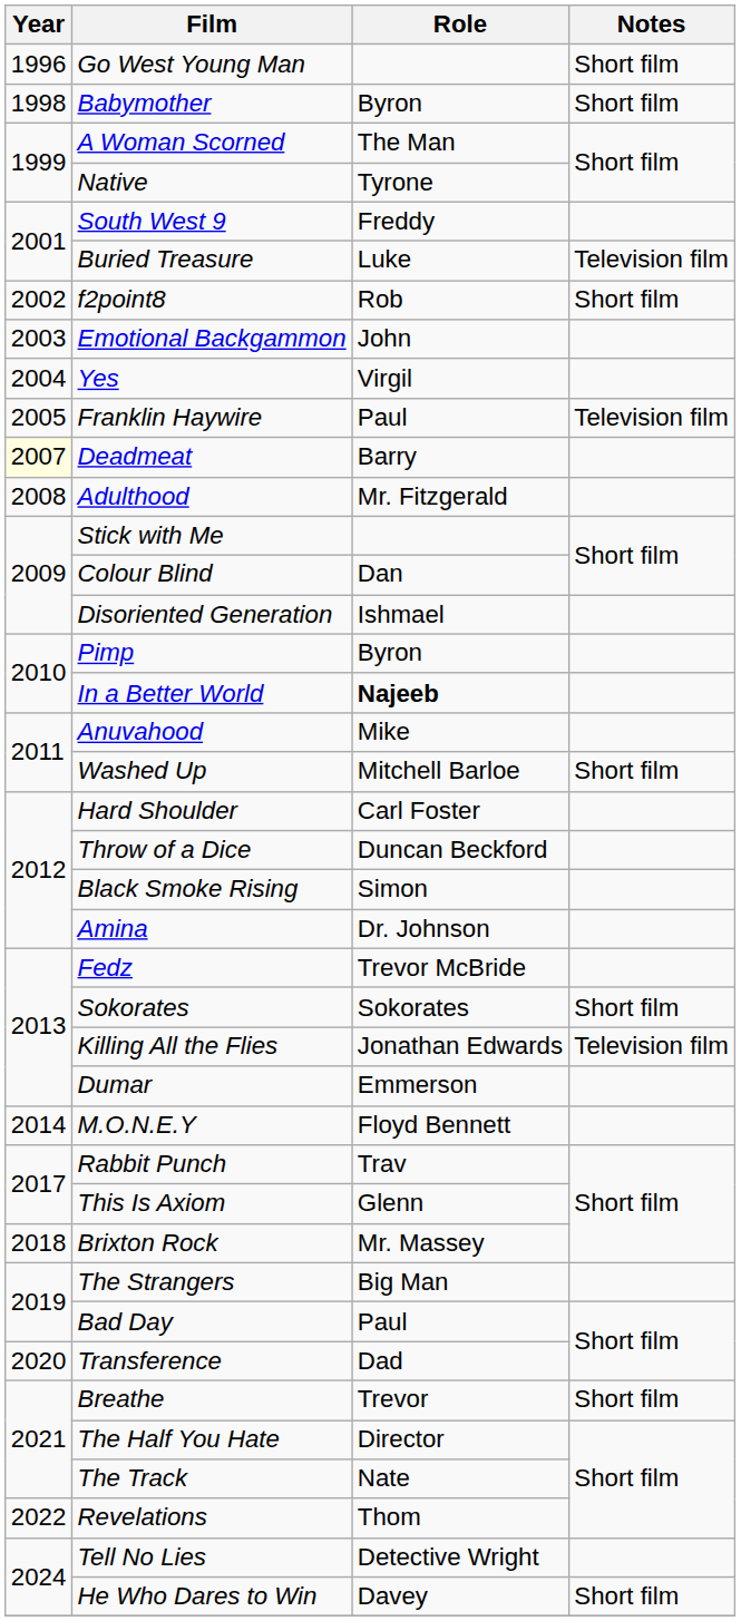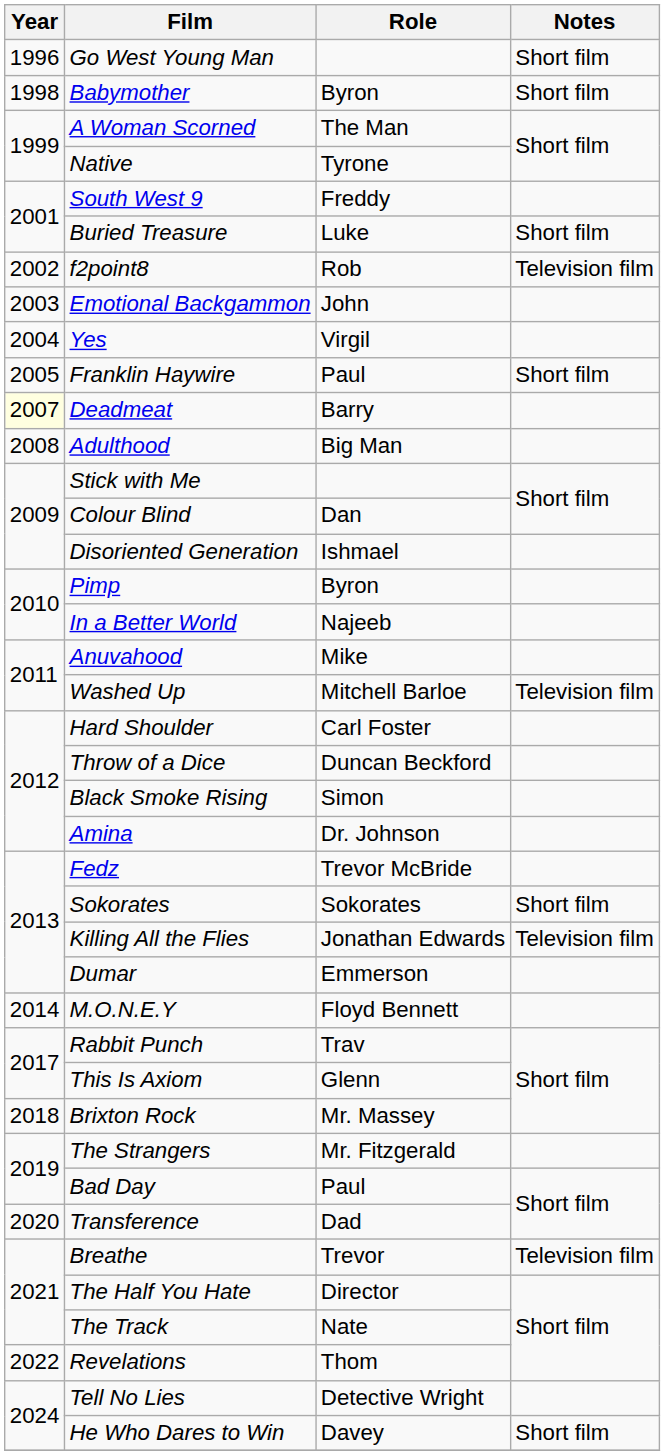 <table class="wikitable">
 <tr>
 <th>Year</th>
 <th>Film</th>
 <th>Role</th>
 <th>Notes</th>
 </tr>
 <tr>
 <td>1996</td>
 <td><em>Go West Young Man</em></td>
 <td></td>
 <td>Short film</td>
 </tr>
 <tr>
 <td>1998</td>
 <td><em><a href='#'>Babymother</a></em></td>
 <td>Byron</td>
 <td>Short film</td>
 </tr>
 <tr>
 <td rowspan="2">1999</td>
 <td><em><a href='#'>A Woman Scorned</a></em></td>
 <td>The Man</td>
 <td rowspan="2">Short film</td>
 </tr>
 <tr>
 <td><em>Native</em></td>
 <td>Tyrone</td>
 </tr>
 <tr>
 <td rowspan="2">2001</td>
 <td><em><a href='#'>South West 9</a></em></td>
 <td>Freddy</td>
 <td></td>
 </tr>
 <tr>
 <td><em>Buried Treasure</em></td>
 <td>Luke</td>
-<td>Television film</td>
+<td>Short film</td>
 </tr>
 <tr>
 <td>2002</td>
 <td><em>f2point8</em></td>
 <td>Rob</td>
-<td>Short film</td>
+<td>Television film</td>
 </tr>
 <tr>
 <td>2003</td>
 <td><em><a href='#'>Emotional Backgammon</a></em></td>
 <td>John</td>
 <td></td>
 </tr>
 <tr>
 <td>2004</td>
 <td><em><a href='#'>Yes</a></em></td>
 <td>Virgil</td>
 <td></td>
 </tr>
 <tr>
 <td>2005</td>
 <td><em>Franklin Haywire</em></td>
 <td>Paul</td>
-<td>Television film</td>
+<td>Short film</td>
 </tr>
 <tr>
 <td style="background: lightyellow;">2007</td>
 <td><em><a href='#'>Deadmeat</a></em></td>
 <td>Barry</td>
 <td></td>
 </tr>
 <tr>
 <td>2008</td>
 <td><em><a href='#'>Adulthood</a></em></td>
-<td>Mr. Fitzgerald</td>
+<td>Big Man</td>
 <td></td>
 </tr>
 <tr>
 <td rowspan="3">2009</td>
 <td><em>Stick with Me</em></td>
 <td></td>
 <td rowspan="2">Short film</td>
 </tr>
 <tr>
 <td><em>Colour Blind</em></td>
 <td>Dan</td>
 </tr>
 <tr>
 <td><em>Disoriented Generation</em></td>
 <td>Ishmael</td>
 <td></td>
 </tr>
 <tr>
 <td rowspan="2">2010</td>
 <td><em><a href='#'>Pimp</a></em></td>
 <td>Byron</td>
 <td></td>
 </tr>
 <tr>
 <td><em><a href='#'>In a Better World</a></em></td>
-<td><strong>Najeeb</strong></td>
+<td>Najeeb</td>
 <td></td>
 </tr>
 <tr>
 <td rowspan="2">2011</td>
 <td><em><a href='#'>Anuvahood</a></em></td>
 <td>Mike</td>
 <td></td>
 </tr>
 <tr>
 <td><em>Washed Up</em></td>
 <td>Mitchell Barloe</td>
-<td>Short film</td>
+<td>Television film</td>
 </tr>
 <tr>
 <td rowspan="4">2012</td>
 <td><em>Hard Shoulder</em></td>
 <td>Carl Foster</td>
 <td></td>
 </tr>
 <tr>
 <td><em>Throw of a Dice</em></td>
 <td>Duncan Beckford</td>
 <td></td>
 </tr>
 <tr>
 <td><em>Black Smoke Rising</em></td>
 <td>Simon</td>
 <td></td>
 </tr>
 <tr>
 <td><em><a href='#'>Amina</a></em></td>
 <td>Dr. Johnson</td>
 <td></td>
 </tr>
 <tr>
 <td rowspan="4">2013</td>
 <td><em><a href='#'>Fedz</a></em></td>
 <td>Trevor McBride</td>
 <td></td>
 </tr>
 <tr>
 <td><em>Sokorates</em></td>
 <td>Sokorates</td>
 <td>Short film</td>
 </tr>
 <tr>
 <td><em>Killing All the Flies</em></td>
 <td>Jonathan Edwards</td>
 <td>Television film</td>
 </tr>
 <tr>
 <td><em>Dumar</em></td>
 <td>Emmerson</td>
 <td></td>
 </tr>
 <tr>
 <td>2014</td>
 <td><em>M.O.N.E.Y</em></td>
 <td>Floyd Bennett</td>
 <td></td>
 </tr>
 <tr>
 <td rowspan="2">2017</td>
 <td><em>Rabbit Punch</em></td>
 <td>Trav</td>
 <td rowspan="3">Short film</td>
 </tr>
 <tr>
 <td><em>This Is Axiom</em></td>
 <td>Glenn</td>
 </tr>
 <tr>
 <td>2018</td>
 <td><em>Brixton Rock</em></td>
 <td>Mr. Massey</td>
 </tr>
 <tr>
 <td rowspan="2">2019</td>
 <td><em>The Strangers</em></td>
-<td>Big Man</td>
+<td>Mr. Fitzgerald</td>
 <td></td>
 </tr>
 <tr>
 <td><em>Bad Day</em></td>
 <td>Paul</td>
 <td rowspan="2">Short film</td>
 </tr>
 <tr>
 <td>2020</td>
 <td><em>Transference</em></td>
 <td>Dad</td>
 </tr>
 <tr>
 <td rowspan="3">2021</td>
 <td><em>Breathe</em></td>
 <td>Trevor</td>
-<td>Short film</td>
+<td>Television film</td>
 </tr>
 <tr>
 <td><em>The Half You Hate</em></td>
 <td>Director</td>
 <td rowspan="3">Short film</td>
 </tr>
 <tr>
 <td><em>The Track</em></td>
 <td>Nate</td>
 </tr>
 <tr>
 <td>2022</td>
 <td><em>Revelations</em></td>
 <td>Thom</td>
 </tr>
 <tr>
 <td rowspan="2">2024</td>
 <td><em>Tell No Lies</em></td>
 <td>Detective Wright</td>
 <td></td>
 </tr>
 <tr>
 <td><em>He Who Dares to Win</em></td>
 <td>Davey</td>
 <td>Short film</td>
 </tr>
 <tr>
 </tr>
 </table>
